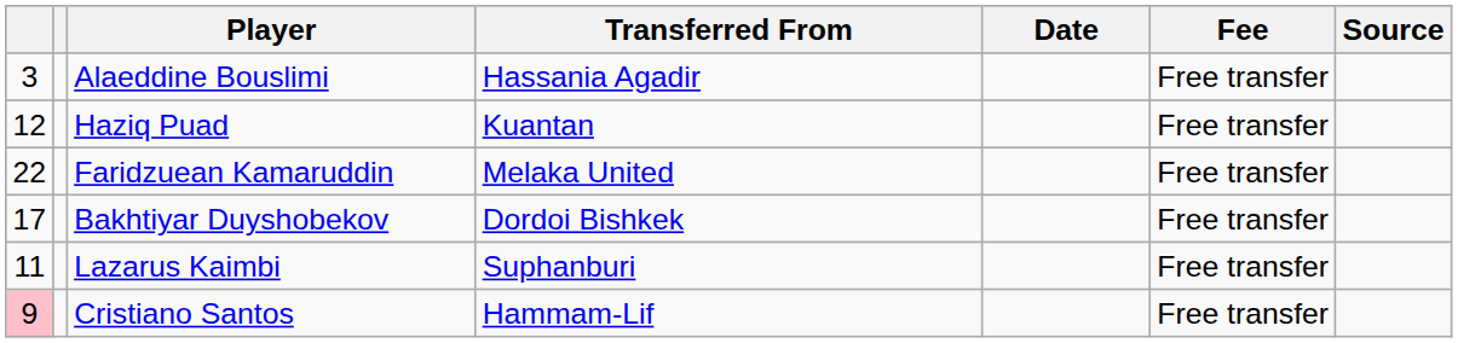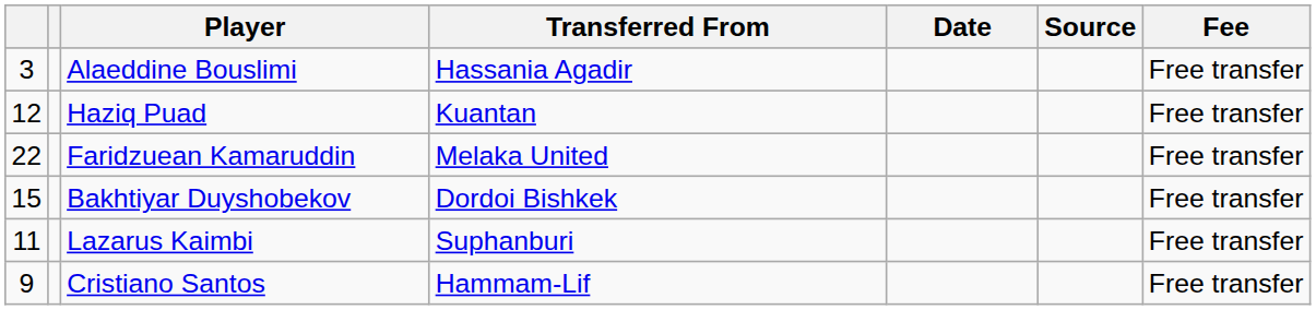 <table class="wikitable plainrowheaders sortable" style="font-size:95%">
 <tr>
 <th></th>
 <th></th>
 <th scope="col" style="width:200px;">Player</th>
 <th scope="col" style="width:250px;">Transferred From</th>
 <th scope="col" style="width:78px;">Date</th>
+<th>Source</th>
 <th>Fee</th>
-<th>Source</th>
 </tr>
 <tr>
 <td align=center>3</td>
 <td align=center></td>
 <td> <a href='#'>Alaeddine Bouslimi</a></td>
 <td> <a href='#'>Hassania Agadir</a></td>
 <td align=center></td>
+<td align=center></td>
 <td align=center>Free transfer</td>
-<td align=center></td>
 </tr>
 <tr>
 <td align=center>12</td>
 <td align=center></td>
 <td> <a href='#'>Haziq Puad</a></td>
 <td> <a href='#'>Kuantan</a></td>
 <td align=center></td>
+<td align=center></td>
 <td align=center>Free transfer</td>
-<td align=center></td>
 </tr>
 <tr>
 <td align=center>22</td>
 <td align=center></td>
 <td> <a href='#'>Faridzuean Kamaruddin</a></td>
 <td> <a href='#'>Melaka United</a></td>
 <td align=center></td>
+<td align=center></td>
 <td align=center>Free transfer</td>
-<td align=center></td>
 </tr>
 <tr>
-<td align=center>17</td>
+<td align=center>15</td>
 <td align=center></td>
 <td> <a href='#'>Bakhtiyar Duyshobekov</a></td>
 <td> <a href='#'>Dordoi Bishkek</a></td>
 <td align=center></td>
+<td align=center></td>
 <td align=center>Free transfer</td>
-<td align=center></td>
 </tr>
 <tr>
 <td align=center>11</td>
 <td align=center></td>
 <td> <a href='#'>Lazarus Kaimbi</a></td>
 <td> <a href='#'>Suphanburi</a></td>
 <td align=center></td>
+<td align=center></td>
 <td align=center>Free transfer</td>
-<td align=center></td>
 </tr>
 <tr>
-<td align=center style="background: pink;">9</td>
+<td align=center>9</td>
 <td align=center></td>
 <td> <a href='#'>Cristiano Santos</a></td>
 <td> <a href='#'>Hammam-Lif</a></td>
 <td align=center></td>
+<td align=center></td>
 <td align=center>Free transfer</td>
-<td align=center></td>
 </tr>
 </table>
